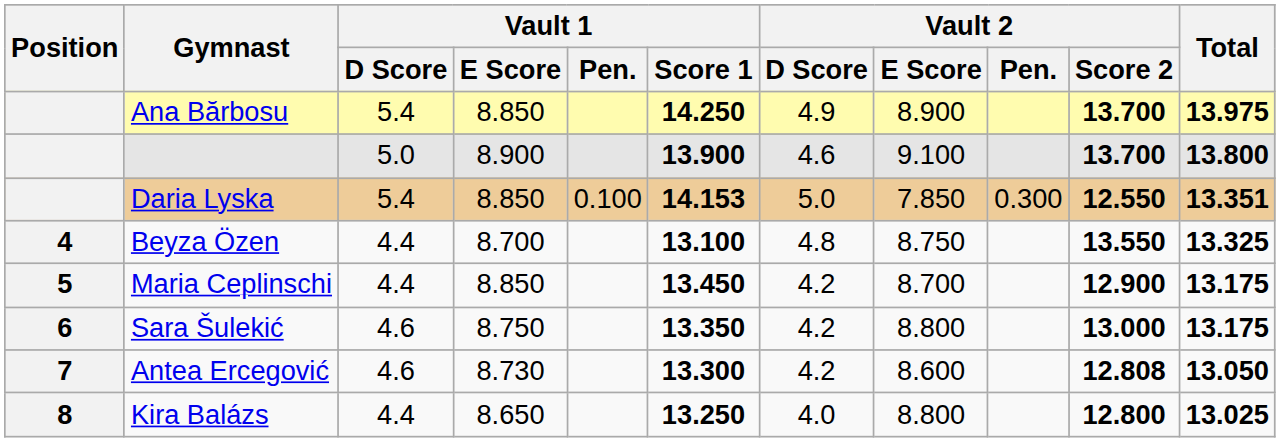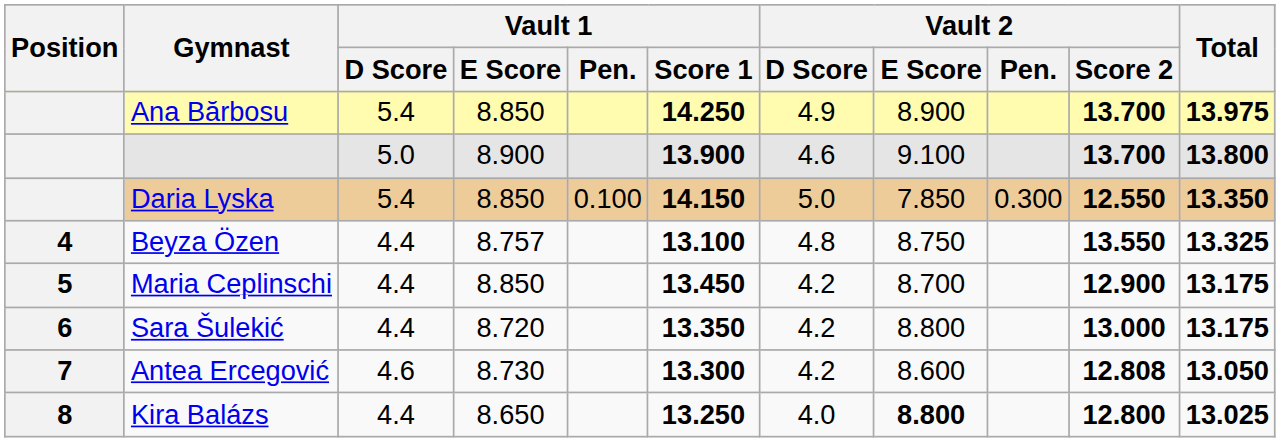 <table style="text-align:center;" class="wikitable sortable">
 <tr>
 <th rowspan="2">Position</th>
 <th rowspan="2">Gymnast</th>
 <th colspan="4">Vault 1</th>
 <th colspan="4">Vault 2</th>
 <th rowspan="2">Total</th>
 </tr>
 <tr>
 <th>D Score</th>
 <th>E Score</th>
 <th>Pen.</th>
 <th>Score 1</th>
 <th>D Score</th>
 <th>E Score</th>
 <th>Pen.</th>
 <th>Score 2</th>
 </tr>
 <tr style="background:#fffcaf;">
 <th scope="row" style="text-align:center"></th>
 <td style="text-align:left;"> <a href='#'>Ana Bărbosu</a></td>
 <td>5.4</td>
 <td>8.850</td>
 <td></td>
 <td><strong>14.250</strong></td>
 <td>4.9</td>
 <td>8.900</td>
 <td></td>
 <td><strong>13.700</strong></td>
 <td><strong>13.975</strong></td>
 </tr>
 <tr style="background:#e5e5e5;">
 <th scope="row" style="text-align:center"></th>
 <td></td>
 <td>5.0</td>
 <td>8.900</td>
 <td></td>
 <td><strong>13.900</strong></td>
 <td>4.6</td>
 <td>9.100</td>
 <td></td>
 <td><strong>13.700</strong></td>
 <td><strong>13.800</strong></td>
 </tr>
 <tr style="background:#ec9;">
 <th scope="row" style="text-align:center"></th>
 <td style="text-align:left;"> <a href='#'>Daria Lyska</a></td>
 <td>5.4</td>
 <td>8.850</td>
 <td>0.100</td>
-<td><strong>14.153</strong></td>
+<td><strong>14.150</strong></td>
 <td>5.0</td>
 <td>7.850</td>
 <td>0.300</td>
 <td><strong>12.550</strong></td>
-<td><strong>13.351</strong></td>
+<td><strong>13.350</strong></td>
 </tr>
 <tr>
 <th>4</th>
 <td style="text-align:left;"> <a href='#'>Beyza Özen</a></td>
 <td>4.4</td>
-<td>8.700</td>
+<td>8.757</td>
 <td></td>
 <td><strong>13.100</strong></td>
 <td>4.8</td>
 <td>8.750</td>
 <td></td>
 <td><strong>13.550</strong></td>
 <td><strong>13.325</strong></td>
 </tr>
 <tr>
 <th>5</th>
 <td style="text-align:left;"> <a href='#'>Maria Ceplinschi</a></td>
 <td>4.4</td>
 <td>8.850</td>
 <td></td>
 <td><strong>13.450</strong></td>
 <td>4.2</td>
 <td>8.700</td>
 <td></td>
 <td><strong>12.900</strong></td>
 <td><strong>13.175</strong></td>
 </tr>
 <tr>
 <th>6</th>
 <td style="text-align:left;"> <a href='#'>Sara Šulekić</a></td>
-<td>4.6</td>
-<td>8.750</td>
+<td>4.4</td>
+<td>8.720</td>
 <td></td>
 <td><strong>13.350</strong></td>
 <td>4.2</td>
 <td>8.800</td>
 <td></td>
 <td><strong>13.000</strong></td>
 <td><strong>13.175</strong></td>
 </tr>
 <tr>
 <th>7</th>
 <td style="text-align:left;"> <a href='#'>Antea Ercegović</a></td>
 <td>4.6</td>
 <td>8.730</td>
 <td></td>
 <td><strong>13.300</strong></td>
 <td>4.2</td>
 <td>8.600</td>
 <td></td>
 <td><strong>12.808</strong></td>
 <td><strong>13.050</strong></td>
 </tr>
 <tr>
 <th>8</th>
 <td style="text-align:left;"> <a href='#'>Kira Balázs</a></td>
 <td>4.4</td>
 <td>8.650</td>
 <td></td>
 <td><strong>13.250</strong></td>
 <td>4.0</td>
-<td>8.800</td>
+<td><strong>8.800</strong></td>
 <td></td>
 <td><strong>12.800</strong></td>
 <td><strong>13.025</strong></td>
 </tr>
 </table>
